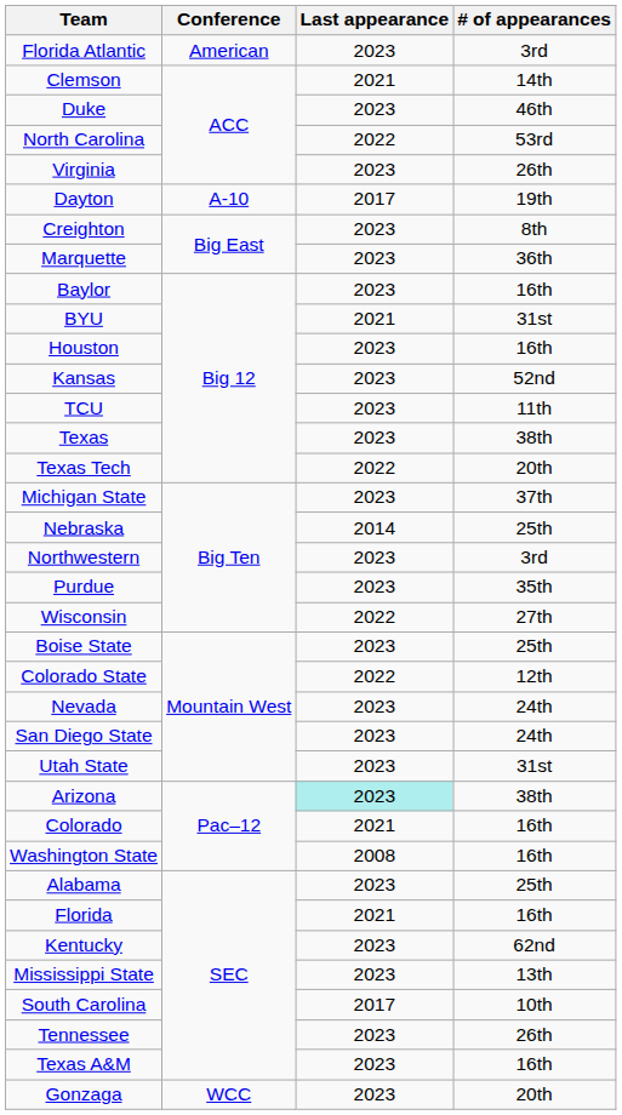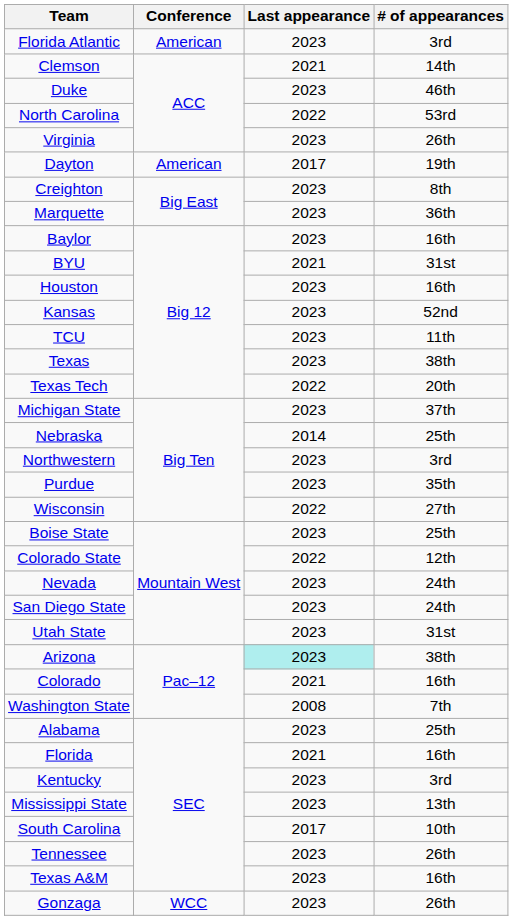 <table class="wikitable sortable" style="text-align:center;">
 <tr>
 <th>Team</th>
 <th>Conference</th>
 <th>Last appearance</th>
 <th># of appearances</th>
 </tr>
 <tr>
 <td><a href='#'>Florida Atlantic</a></td>
 <td><a href='#'>American</a></td>
 <td>2023</td>
 <td>3rd</td>
 </tr>
 <tr>
 <td><a href='#'>Clemson</a></td>
 <td rowspan="4"><a href='#'>ACC</a></td>
 <td>2021</td>
 <td>14th</td>
 </tr>
 <tr>
 <td><a href='#'>Duke</a></td>
 <td>2023</td>
 <td>46th</td>
 </tr>
 <tr>
 <td><a href='#'>North Carolina</a></td>
 <td>2022</td>
 <td>53rd</td>
 </tr>
 <tr>
 <td><a href='#'>Virginia</a></td>
 <td>2023</td>
 <td>26th</td>
 </tr>
 <tr>
 <td><a href='#'>Dayton</a></td>
-<td><a href='#'>A-10</a></td>
+<td><a href='#'>American</a></td>
 <td>2017</td>
 <td>19th</td>
 </tr>
 <tr>
 <td><a href='#'>Creighton</a></td>
 <td rowspan="2"><a href='#'>Big East</a></td>
 <td>2023</td>
 <td>8th</td>
 </tr>
 <tr>
 <td><a href='#'>Marquette</a></td>
 <td>2023</td>
 <td>36th</td>
 </tr>
 <tr>
 <td><a href='#'>Baylor</a></td>
 <td rowspan="7"><a href='#'>Big 12</a></td>
 <td>2023</td>
 <td>16th</td>
 </tr>
 <tr>
 <td><a href='#'>BYU</a></td>
 <td>2021</td>
 <td>31st</td>
 </tr>
 <tr>
 <td><a href='#'>Houston</a></td>
 <td>2023</td>
 <td>16th</td>
 </tr>
 <tr>
 <td><a href='#'>Kansas</a></td>
 <td>2023</td>
 <td>52nd</td>
 </tr>
 <tr>
 <td><a href='#'>TCU</a></td>
 <td>2023</td>
 <td>11th</td>
 </tr>
 <tr>
 <td><a href='#'>Texas</a></td>
 <td>2023</td>
 <td>38th</td>
 </tr>
 <tr>
 <td><a href='#'>Texas Tech</a></td>
 <td>2022</td>
 <td>20th</td>
 </tr>
 <tr>
 <td><a href='#'>Michigan State</a></td>
 <td rowspan="5"><a href='#'>Big Ten</a></td>
 <td>2023</td>
 <td>37th</td>
 </tr>
 <tr>
 <td><a href='#'>Nebraska</a></td>
 <td>2014</td>
 <td>25th</td>
 </tr>
 <tr>
 <td><a href='#'>Northwestern</a></td>
 <td>2023</td>
 <td>3rd</td>
 </tr>
 <tr>
 <td><a href='#'>Purdue</a></td>
 <td>2023</td>
 <td>35th</td>
 </tr>
 <tr>
 <td><a href='#'>Wisconsin</a></td>
 <td>2022</td>
 <td>27th</td>
 </tr>
 <tr>
 <td><a href='#'>Boise State</a></td>
 <td rowspan="5"><a href='#'>Mountain West</a></td>
 <td>2023</td>
 <td>25th</td>
 </tr>
 <tr>
 <td><a href='#'>Colorado State</a></td>
 <td>2022</td>
 <td>12th</td>
 </tr>
 <tr>
 <td><a href='#'>Nevada</a></td>
 <td>2023</td>
 <td>24th</td>
 </tr>
 <tr>
 <td><a href='#'>San Diego State</a></td>
 <td>2023</td>
 <td>24th</td>
 </tr>
 <tr>
 <td><a href='#'>Utah State</a></td>
 <td>2023</td>
 <td>31st</td>
 </tr>
 <tr>
 <td><a href='#'>Arizona</a></td>
 <td rowspan="3"><a href='#'>Pac–12</a></td>
 <td style="background: paleturquoise;">2023</td>
 <td>38th</td>
 </tr>
 <tr>
 <td><a href='#'>Colorado</a></td>
 <td>2021</td>
 <td>16th</td>
 </tr>
 <tr>
 <td><a href='#'>Washington State</a></td>
 <td>2008</td>
-<td>16th</td>
+<td>7th</td>
 </tr>
 <tr>
 <td><a href='#'>Alabama</a></td>
 <td rowspan="7"><a href='#'>SEC</a></td>
 <td>2023</td>
 <td>25th</td>
 </tr>
 <tr>
 <td><a href='#'>Florida</a></td>
 <td>2021</td>
 <td>16th</td>
 </tr>
 <tr>
 <td><a href='#'>Kentucky</a></td>
 <td>2023</td>
-<td>62nd</td>
+<td>3rd</td>
 </tr>
 <tr>
 <td><a href='#'>Mississippi State</a></td>
 <td>2023</td>
 <td>13th</td>
 </tr>
 <tr>
 <td><a href='#'>South Carolina</a></td>
 <td>2017</td>
 <td>10th</td>
 </tr>
 <tr>
 <td><a href='#'>Tennessee</a></td>
 <td>2023</td>
 <td>26th</td>
 </tr>
 <tr>
 <td><a href='#'>Texas A&M</a></td>
 <td>2023</td>
 <td>16th</td>
 </tr>
 <tr>
 <td><a href='#'>Gonzaga</a></td>
 <td><a href='#'>WCC</a></td>
 <td>2023</td>
-<td>20th</td>
+<td>26th</td>
 </tr>
 </table>
